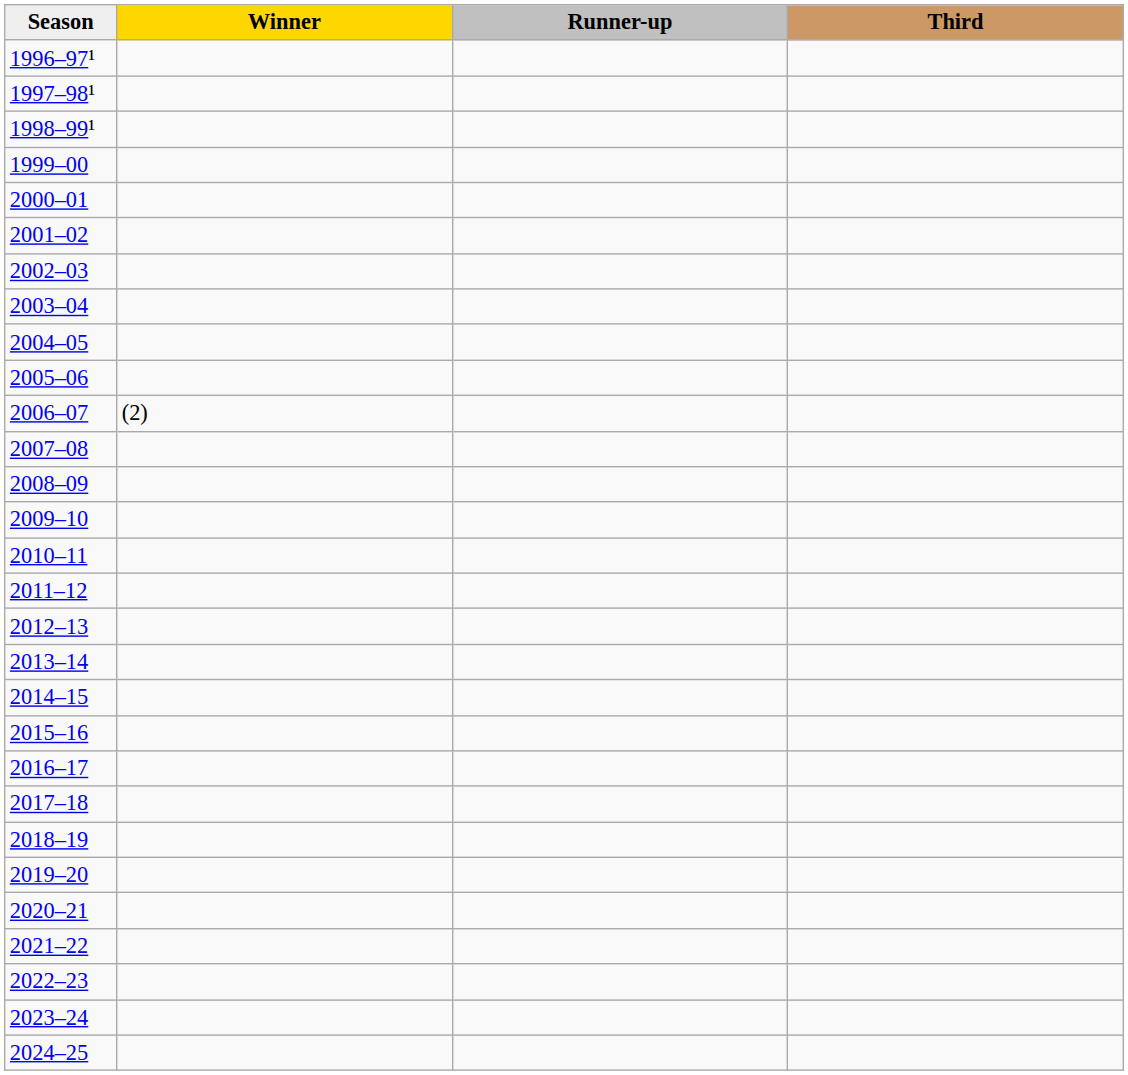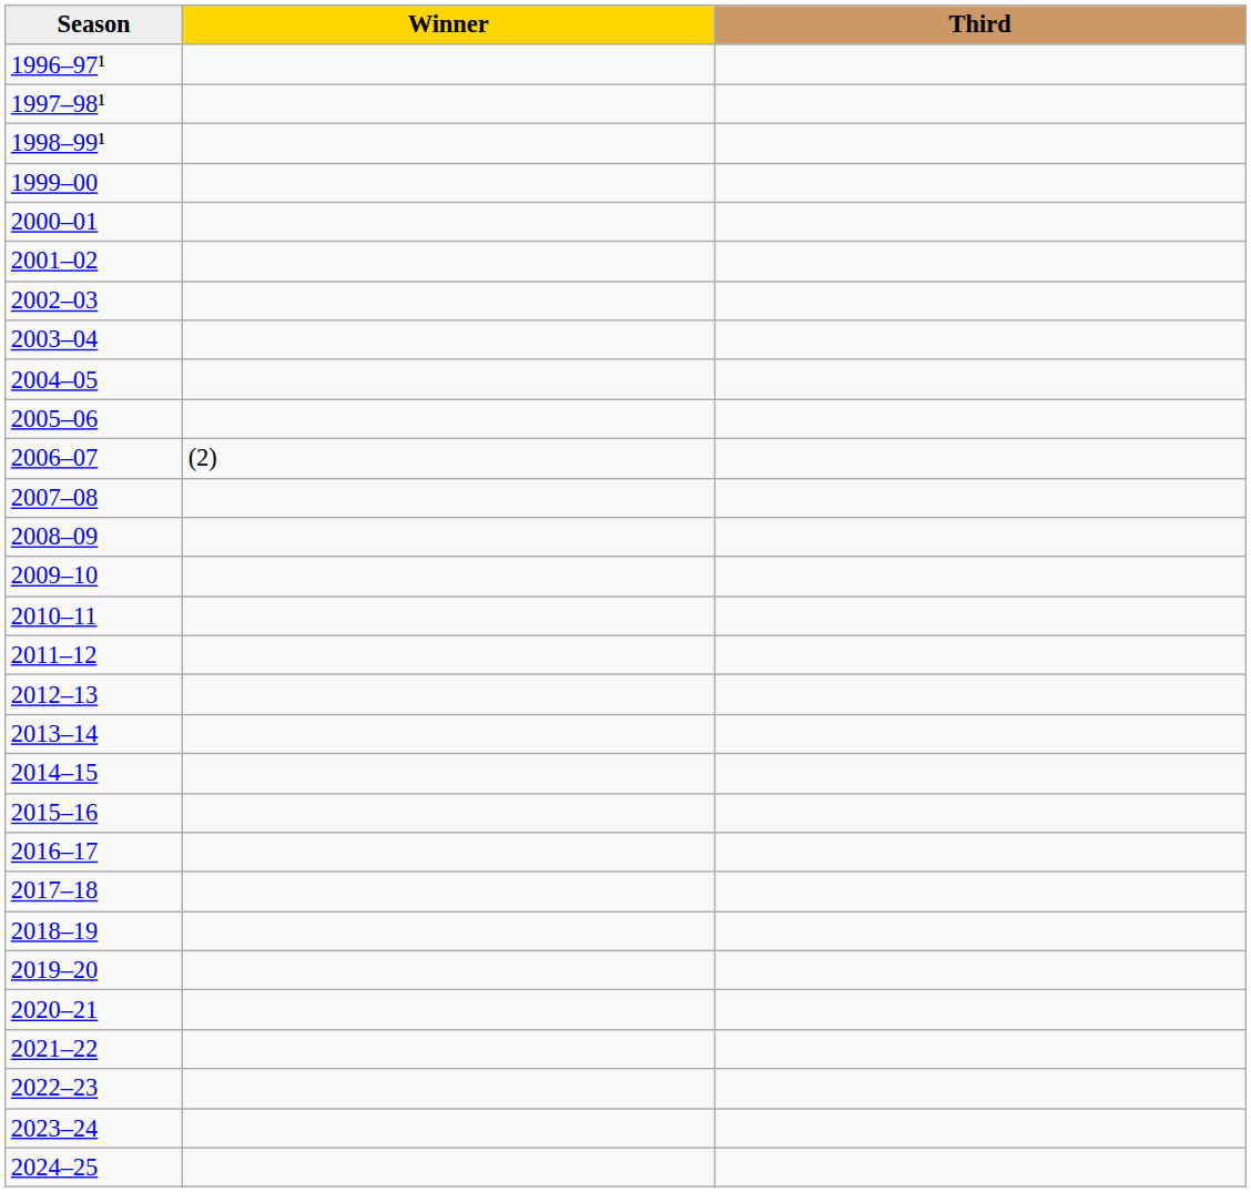 <table class="wikitable sortable" style="width:800px;">
 <tr>
 <th style="width:10%; background:#efefef;">Season</th>
 <th style="width:30%; background:gold">Winner</th>
-<th style="width:30%; background:silver">Runner-up</th>
 <th style="width:30%; background:#CC9966">Third</th>
 </tr>
 <tr>
 <td><a href='#'>1996–97</a>¹</td>
-<td></td>
 <td></td>
 <td></td>
 </tr>
 <tr>
 <td><a href='#'>1997–98</a>¹</td>
 <td></td>
 <td></td>
-<td></td>
 </tr>
 <tr>
 <td><a href='#'>1998–99</a>¹</td>
-<td></td>
 <td></td>
 <td></td>
 </tr>
 <tr>
 <td><a href='#'>1999–00</a></td>
 <td></td>
 <td></td>
-<td></td>
 </tr>
 <tr>
 <td><a href='#'>2000–01</a></td>
-<td></td>
 <td></td>
 <td></td>
 </tr>
 <tr>
 <td><a href='#'>2001–02</a></td>
 <td></td>
 <td></td>
-<td></td>
 </tr>
 <tr>
 <td><a href='#'>2002–03</a></td>
-<td></td>
 <td></td>
 <td></td>
 </tr>
 <tr>
 <td><a href='#'>2003–04</a></td>
 <td></td>
 <td></td>
-<td></td>
 </tr>
 <tr>
 <td><a href='#'>2004–05</a></td>
-<td></td>
 <td></td>
 <td></td>
 </tr>
 <tr>
 <td><a href='#'>2005–06</a></td>
 <td></td>
 <td></td>
-<td></td>
 </tr>
 <tr>
 <td><a href='#'>2006–07</a></td>
 <td> (2)</td>
 <td></td>
-<td></td>
 </tr>
 <tr>
 <td><a href='#'>2007–08</a></td>
-<td></td>
 <td></td>
 <td></td>
 </tr>
 <tr>
 <td><a href='#'>2008–09</a></td>
 <td></td>
 <td></td>
-<td></td>
 </tr>
 <tr>
 <td><a href='#'>2009–10</a></td>
-<td></td>
 <td></td>
 <td></td>
 </tr>
 <tr>
 <td><a href='#'>2010–11</a></td>
 <td></td>
 <td></td>
-<td></td>
 </tr>
 <tr>
 <td><a href='#'>2011–12</a></td>
-<td></td>
 <td></td>
 <td></td>
 </tr>
 <tr>
 <td><a href='#'>2012–13</a></td>
 <td></td>
 <td></td>
-<td></td>
 </tr>
 <tr>
 <td><a href='#'>2013–14</a></td>
-<td></td>
 <td></td>
 <td></td>
 </tr>
 <tr>
 <td><a href='#'>2014–15</a></td>
 <td></td>
 <td></td>
-<td></td>
 </tr>
 <tr>
 <td><a href='#'>2015–16</a></td>
-<td></td>
 <td></td>
 <td></td>
 </tr>
 <tr>
 <td><a href='#'>2016–17</a></td>
 <td></td>
 <td></td>
-<td></td>
 </tr>
 <tr>
 <td><a href='#'>2017–18</a></td>
-<td></td>
 <td></td>
 <td></td>
 </tr>
 <tr>
 <td><a href='#'>2018–19</a></td>
 <td></td>
 <td></td>
-<td></td>
 </tr>
 <tr>
 <td><a href='#'>2019–20</a></td>
-<td></td>
 <td></td>
 <td></td>
 </tr>
 <tr>
 <td><a href='#'>2020–21</a></td>
 <td></td>
 <td></td>
-<td></td>
 </tr>
 <tr>
 <td><a href='#'>2021–22</a></td>
-<td></td>
 <td></td>
 <td></td>
 </tr>
 <tr>
 <td><a href='#'>2022–23</a></td>
 <td></td>
 <td></td>
-<td></td>
 </tr>
 <tr>
 <td><a href='#'>2023–24</a></td>
-<td></td>
 <td></td>
 <td></td>
 </tr>
 <tr>
 <td><a href='#'>2024–25</a></td>
 <td></td>
 <td></td>
-<td></td>
 </tr>
 </table>
